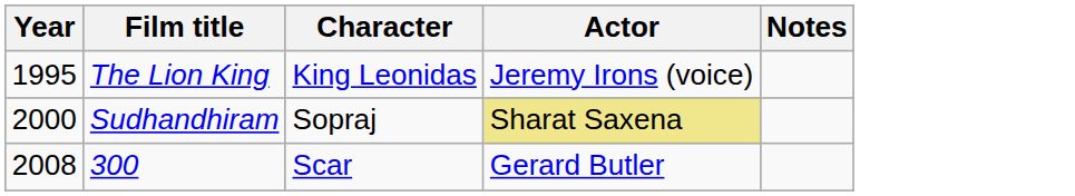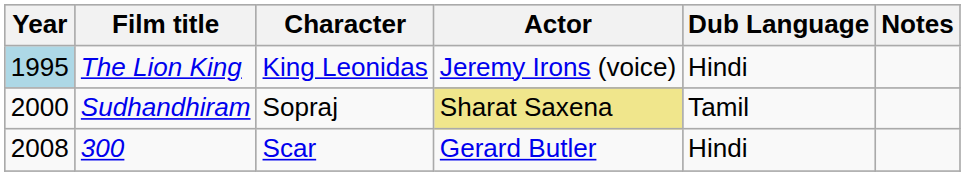 <table class="wikitable sortable">
 <tr>
 <th>Year</th>
 <th>Film title</th>
 <th>Character</th>
 <th>Actor</th>
+<th>Dub Language</th>
 <th>Notes</th>
 </tr>
 <tr>
-<td>1995</td>
+<td style="background: lightblue;">1995</td>
 <td><em><a href='#'>The Lion King</a></em></td>
 <td><a href='#'>King Leonidas</a></td>
 <td><a href='#'>Jeremy Irons</a> (voice)</td>
+<td>Hindi</td>
 <td></td>
 </tr>
 <tr>
 <td>2000</td>
 <td><em><a href='#'>Sudhandhiram</a></em></td>
 <td>Sopraj</td>
 <td style="background: khaki;">Sharat Saxena</td>
+<td>Tamil</td>
 <td></td>
 </tr>
 <tr>
 <td>2008</td>
 <td><em><a href='#'>300</a></em></td>
 <td><a href='#'>Scar</a></td>
 <td><a href='#'>Gerard Butler</a></td>
+<td>Hindi</td>
 <td></td>
 </tr>
 </table>
